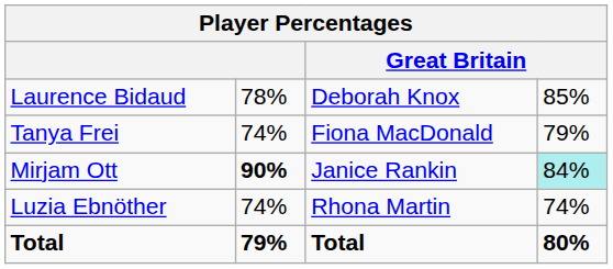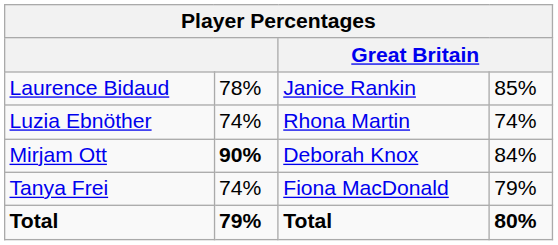 <table class="wikitable">
 <tr>
 <th colspan=4 width=400>Player Percentages</th>
 </tr>
 <tr>
 <th colspan=2 width=200></th>
 <th colspan=2 width=200> <a href='#'>Great Britain</a></th>
 </tr>
 <tr>
 <td><a href='#'>Laurence Bidaud</a></td>
 <td>78%</td>
+<td><a href='#'>Janice Rankin</a></td>
+<td>85%</td>
+</tr>
+<tr>
+<td><a href='#'>Luzia Ebnöther</a></td>
+<td>74%</td>
+<td><a href='#'>Rhona Martin</a></td>
+<td>74%</td>
+</tr>
+<tr>
+<td><a href='#'>Mirjam Ott</a></td>
+<td><strong>90%</strong></td>
 <td><a href='#'>Deborah Knox</a></td>
-<td>85%</td>
+<td>84%</td>
 </tr>
 <tr>
 <td><a href='#'>Tanya Frei</a></td>
 <td>74%</td>
 <td><a href='#'>Fiona MacDonald</a></td>
 <td>79%</td>
 </tr>
 <tr>
-<td><a href='#'>Mirjam Ott</a></td>
-<td><strong>90%</strong></td>
-<td><a href='#'>Janice Rankin</a></td>
-<td style="background: paleturquoise;">84%</td>
-</tr>
-<tr>
-<td><a href='#'>Luzia Ebnöther</a></td>
-<td>74%</td>
-<td><a href='#'>Rhona Martin</a></td>
-<td>74%</td>
-</tr>
-<tr>
 <td><strong>Total</strong></td>
 <td><strong>79%</strong></td>
 <td><strong>Total</strong></td>
 <td><strong>80%</strong></td>
 </tr>
 </table>
